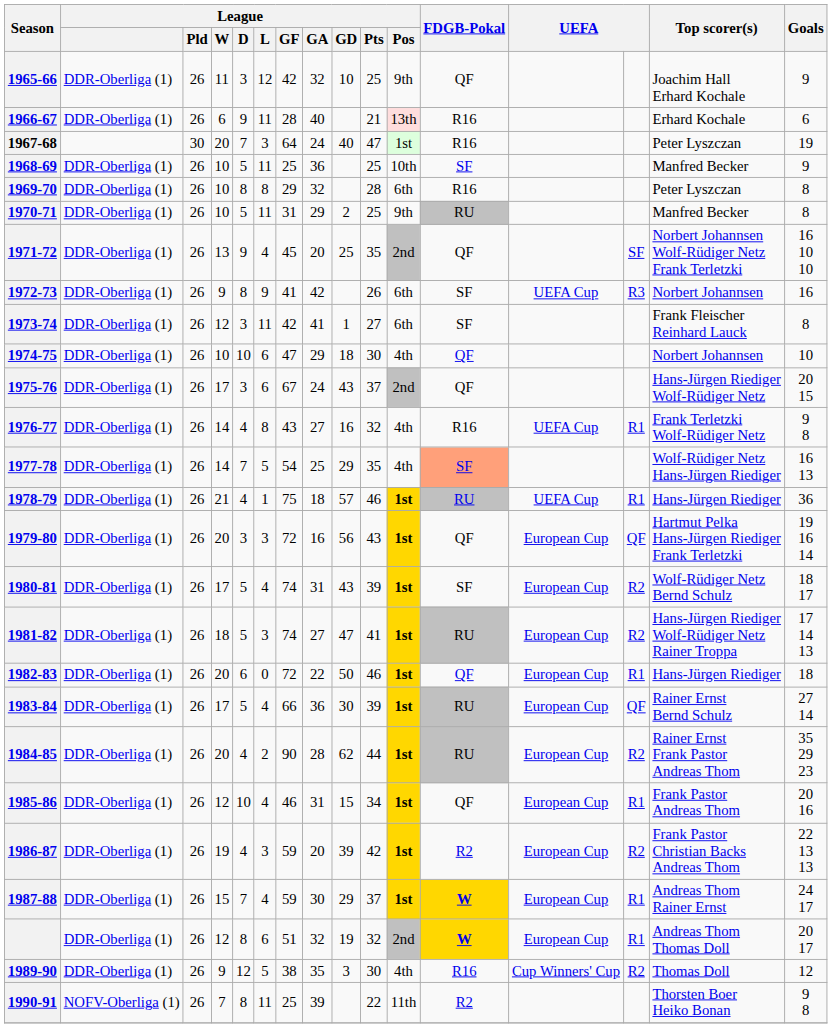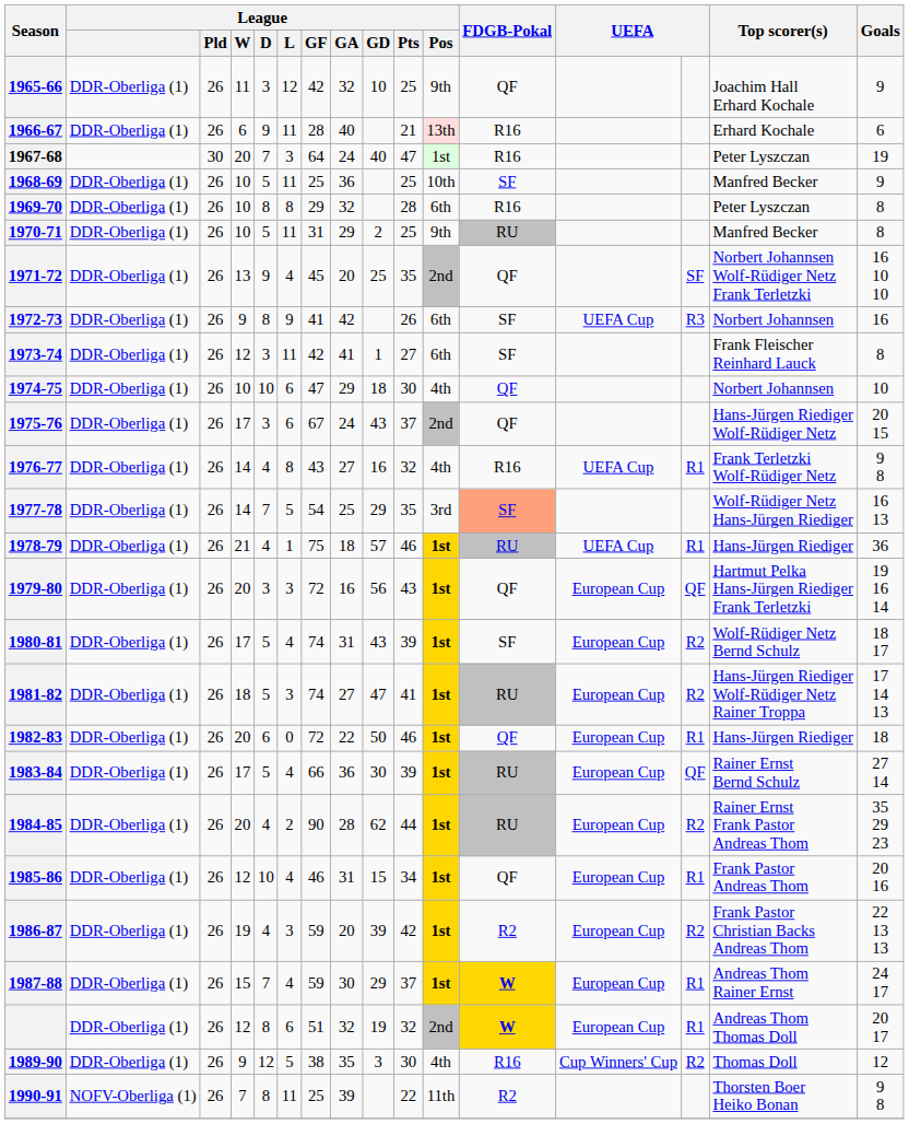 <table class="wikitable sortable" style="text-align: center">
 <tr>
 <th scope="col" rowspan=2>Season</th>
 <th colspan=10 class="unsortable">League</th>
 <th scope="col" rowspan=2><a href='#'>FDGB-Pokal</a></th>
 <th scope="col" rowspan=2 colspan=2 class="unsortable"><a href='#'>UEFA</a></th>
 <th scope="col" rowspan=2>Top scorer(s)</th>
 <th scope="col" rowspan=2>Goals</th>
 </tr>
 <tr>
 <th></th>
 <th>Pld</th>
 <th>W</th>
 <th>D</th>
 <th>L</th>
 <th>GF</th>
 <th>GA</th>
 <th>GD</th>
 <th>Pts</th>
 <th>Pos</th>
 </tr>
 <tr>
 <th scope="row"><a href='#'>1965-66</a></th>
 <td align=left><a href='#'>DDR-Oberliga</a> (1)</td>
 <td>26</td>
 <td>11</td>
 <td>3</td>
 <td>12</td>
 <td>42</td>
 <td>32</td>
 <td>10</td>
 <td>25</td>
 <td>9th</td>
 <td>QF</td>
 <td></td>
 <td></td>
 <td align=left><br> Joachim Hall<br> Erhard Kochale</td>
 <td>9</td>
 </tr>
 <tr>
 <th scope="row"><a href='#'>1966-67</a></th>
 <td align=left><a href='#'>DDR-Oberliga</a> (1)</td>
 <td>26</td>
 <td>6</td>
 <td>9</td>
 <td>11</td>
 <td>28</td>
 <td>40</td>
 <td></td>
 <td>21</td>
 <td style="background:#fdd;">13th</td>
 <td>R16</td>
 <td></td>
 <td></td>
 <td align=left> Erhard Kochale</td>
 <td>6</td>
 </tr>
 <tr>
 <th scope="row">1967-68</th>
 <td align=left></td>
 <td>30</td>
 <td>20</td>
 <td>7</td>
 <td>3</td>
 <td>64</td>
 <td>24</td>
 <td>40</td>
 <td>47</td>
 <td style="background:#dfd;">1st</td>
 <td>R16</td>
 <td></td>
 <td></td>
 <td align=left> Peter Lyszczan</td>
 <td>19</td>
 </tr>
 <tr>
 <th scope="row"><a href='#'>1968-69</a></th>
 <td align=left><a href='#'>DDR-Oberliga</a> (1)</td>
 <td>26</td>
 <td>10</td>
 <td>5</td>
 <td>11</td>
 <td>25</td>
 <td>36</td>
 <td></td>
 <td>25</td>
 <td>10th</td>
 <td><a href='#'>SF</a></td>
 <td></td>
 <td></td>
 <td align=left> Manfred Becker</td>
 <td>9</td>
 </tr>
 <tr>
 <th scope="row"><a href='#'>1969-70</a></th>
 <td align=left><a href='#'>DDR-Oberliga</a> (1)</td>
 <td>26</td>
 <td>10</td>
 <td>8</td>
 <td>8</td>
 <td>29</td>
 <td>32</td>
 <td></td>
 <td>28</td>
 <td>6th</td>
 <td>R16</td>
 <td></td>
 <td></td>
 <td align=left> Peter Lyszczan</td>
 <td>8<br></td>
 </tr>
 <tr>
 <th scope="row"><a href='#'>1970-71</a></th>
 <td align=left><a href='#'>DDR-Oberliga</a> (1)</td>
 <td>26</td>
 <td>10</td>
 <td>5</td>
 <td>11</td>
 <td>31</td>
 <td>29</td>
 <td>2</td>
 <td>25</td>
 <td>9th</td>
 <td style="background:silver;">RU</td>
 <td></td>
 <td></td>
 <td align=left> Manfred Becker</td>
 <td>8</td>
 </tr>
 <tr>
 <th scope="row"><a href='#'>1971-72</a></th>
 <td align=left><a href='#'>DDR-Oberliga</a> (1)</td>
 <td>26</td>
 <td>13</td>
 <td>9</td>
 <td>4</td>
 <td>45</td>
 <td>20</td>
 <td>25</td>
 <td>35</td>
 <td style="background:silver;">2nd</td>
 <td>QF</td>
 <td></td>
 <td><a href='#'>SF</a></td>
 <td align=left> <a href='#'>Norbert Johannsen</a><br> <a href='#'>Wolf-Rüdiger Netz</a><br> <a href='#'>Frank Terletzki</a></td>
 <td>16<br>10<br>10</td>
 </tr>
 <tr>
 <th scope="row"><a href='#'>1972-73</a></th>
 <td align=left><a href='#'>DDR-Oberliga</a> (1)</td>
 <td>26</td>
 <td>9</td>
 <td>8</td>
 <td>9</td>
 <td>41</td>
 <td>42</td>
 <td></td>
 <td>26</td>
 <td>6th</td>
 <td>SF</td>
 <td><a href='#'>UEFA Cup</a></td>
 <td><a href='#'>R3</a></td>
 <td align=left> <a href='#'>Norbert Johannsen</a></td>
 <td>16</td>
 </tr>
 <tr>
 <th scope="row"><a href='#'>1973-74</a></th>
 <td align=left><a href='#'>DDR-Oberliga</a> (1)</td>
 <td>26</td>
 <td>12</td>
 <td>3</td>
 <td>11</td>
 <td>42</td>
 <td>41</td>
 <td>1</td>
 <td>27</td>
 <td>6th</td>
 <td>SF</td>
 <td></td>
 <td></td>
 <td align=left> Frank Fleischer<br> <a href='#'>Reinhard Lauck</a></td>
 <td>8</td>
 </tr>
 <tr>
 <th scope="row"><a href='#'>1974-75</a></th>
 <td align=left><a href='#'>DDR-Oberliga</a> (1)</td>
 <td>26</td>
 <td>10</td>
 <td>10</td>
 <td>6</td>
 <td>47</td>
 <td>29</td>
 <td>18</td>
 <td>30</td>
 <td>4th</td>
 <td><a href='#'>QF</a></td>
 <td></td>
 <td></td>
 <td align=left> <a href='#'>Norbert Johannsen</a></td>
 <td>10</td>
 </tr>
 <tr>
 <th scope="row"><a href='#'>1975-76</a></th>
 <td align=left><a href='#'>DDR-Oberliga</a> (1)</td>
 <td>26</td>
 <td>17</td>
 <td>3</td>
 <td>6</td>
 <td>67</td>
 <td>24</td>
 <td>43</td>
 <td>37</td>
 <td style="background:silver;">2nd</td>
 <td>QF</td>
 <td></td>
 <td></td>
 <td align=left> <a href='#'>Hans-Jürgen Riediger</a><br> <a href='#'>Wolf-Rüdiger Netz</a></td>
 <td>20<br>15</td>
 </tr>
 <tr>
 <th scope="row"><a href='#'>1976-77</a></th>
 <td align=left><a href='#'>DDR-Oberliga</a> (1)</td>
 <td>26</td>
 <td>14</td>
 <td>4</td>
 <td>8</td>
 <td>43</td>
 <td>27</td>
 <td>16</td>
 <td>32</td>
 <td>4th</td>
 <td>R16</td>
 <td><a href='#'>UEFA Cup</a></td>
 <td><a href='#'>R1</a></td>
 <td align=left> <a href='#'>Frank Terletzki</a><br> <a href='#'>Wolf-Rüdiger Netz</a></td>
 <td>9<br>8</td>
 </tr>
 <tr>
 <th scope="row"><a href='#'>1977-78</a></th>
 <td align=left><a href='#'>DDR-Oberliga</a> (1)</td>
 <td>26</td>
 <td>14</td>
 <td>7</td>
 <td>5</td>
 <td>54</td>
 <td>25</td>
 <td>29</td>
 <td>35</td>
-<td>4th</td>
+<td>3rd</td>
 <td style="background: lightsalmon;"><a href='#'>SF</a></td>
 <td></td>
 <td></td>
 <td align=left> <a href='#'>Wolf-Rüdiger Netz</a><br> <a href='#'>Hans-Jürgen Riediger</a></td>
 <td>16<br>13</td>
 </tr>
 <tr>
 <th scope="row"><a href='#'>1978-79</a></th>
 <td align=left><a href='#'>DDR-Oberliga</a> (1)</td>
 <td>26</td>
 <td>21</td>
 <td>4</td>
 <td>1</td>
 <td>75</td>
 <td>18</td>
 <td>57</td>
 <td>46</td>
 <td style="background:gold;"><strong>1st</strong></td>
 <td style="background:silver;"><a href='#'>RU</a></td>
 <td><a href='#'>UEFA Cup</a></td>
 <td><a href='#'>R1</a></td>
 <td align=left> <a href='#'>Hans-Jürgen Riediger</a></td>
 <td>36</td>
 </tr>
 <tr>
 <th scope="row"><a href='#'>1979-80</a></th>
 <td align=left><a href='#'>DDR-Oberliga</a> (1)</td>
 <td>26</td>
 <td>20</td>
 <td>3</td>
 <td>3</td>
 <td>72</td>
 <td>16</td>
 <td>56</td>
 <td>43</td>
 <td style="background:gold;"><strong>1st</strong></td>
 <td>QF</td>
 <td><a href='#'>European Cup</a></td>
 <td><a href='#'>QF</a></td>
 <td align=left> <a href='#'>Hartmut Pelka</a><br> <a href='#'>Hans-Jürgen Riediger</a><br> <a href='#'>Frank Terletzki</a></td>
 <td>19<br>16<br>14</td>
 </tr>
 <tr>
 <th scope="row"><a href='#'>1980-81</a></th>
 <td align=left><a href='#'>DDR-Oberliga</a> (1)</td>
 <td>26</td>
 <td>17</td>
 <td>5</td>
 <td>4</td>
 <td>74</td>
 <td>31</td>
 <td>43</td>
 <td>39</td>
 <td style="background:gold;"><strong>1st</strong></td>
 <td>SF</td>
 <td><a href='#'>European Cup</a></td>
 <td><a href='#'>R2</a></td>
 <td align=left> <a href='#'>Wolf-Rüdiger Netz</a><br> <a href='#'>Bernd Schulz</a></td>
 <td>18<br>17</td>
 </tr>
 <tr>
 <th scope="row"><a href='#'>1981-82</a></th>
 <td align=left><a href='#'>DDR-Oberliga</a> (1)</td>
 <td>26</td>
 <td>18</td>
 <td>5</td>
 <td>3</td>
 <td>74</td>
 <td>27</td>
 <td>47</td>
 <td>41</td>
 <td style="background:gold;"><strong>1st</strong></td>
 <td style="background:silver;">RU</td>
 <td><a href='#'>European Cup</a></td>
 <td><a href='#'>R2</a></td>
 <td align=left> <a href='#'>Hans-Jürgen Riediger</a><br> <a href='#'>Wolf-Rüdiger Netz</a><br> <a href='#'>Rainer Troppa</a></td>
 <td>17<br>14<br>13</td>
 </tr>
 <tr>
 <th scope="row"><a href='#'>1982-83</a></th>
 <td align=left><a href='#'>DDR-Oberliga</a> (1)</td>
 <td>26</td>
 <td>20</td>
 <td>6</td>
 <td>0</td>
 <td>72</td>
 <td>22</td>
 <td>50</td>
 <td>46</td>
 <td style="background:gold;"><strong>1st</strong></td>
 <td><a href='#'>QF</a></td>
 <td><a href='#'>European Cup</a></td>
 <td><a href='#'>R1</a></td>
 <td align=left> <a href='#'>Hans-Jürgen Riediger</a></td>
 <td>18</td>
 </tr>
 <tr>
 <th scope="row"><a href='#'>1983-84</a></th>
 <td align=left><a href='#'>DDR-Oberliga</a> (1)</td>
 <td>26</td>
 <td>17</td>
 <td>5</td>
 <td>4</td>
 <td>66</td>
 <td>36</td>
 <td>30</td>
 <td>39</td>
 <td style="background:gold;"><strong>1st</strong></td>
 <td style="background:silver;">RU</td>
 <td><a href='#'>European Cup</a></td>
 <td><a href='#'>QF</a></td>
 <td align=left> <a href='#'>Rainer Ernst</a><br> <a href='#'>Bernd Schulz</a></td>
 <td>27<br>14</td>
 </tr>
 <tr>
 <th scope="row"><a href='#'>1984-85</a></th>
 <td align=left><a href='#'>DDR-Oberliga</a> (1)</td>
 <td>26</td>
 <td>20</td>
 <td>4</td>
 <td>2</td>
 <td>90</td>
 <td>28</td>
 <td>62</td>
 <td>44</td>
 <td style="background:gold;"><strong>1st</strong></td>
 <td style="background:silver;">RU</td>
 <td><a href='#'>European Cup</a></td>
 <td><a href='#'>R2</a></td>
 <td align=left> <a href='#'>Rainer Ernst</a><br> <a href='#'>Frank Pastor</a><br> <a href='#'>Andreas Thom</a></td>
 <td>35<br>29<br>23</td>
 </tr>
 <tr>
 <th scope="row"><a href='#'>1985-86</a></th>
 <td align=left><a href='#'>DDR-Oberliga</a> (1)</td>
 <td>26</td>
 <td>12</td>
 <td>10</td>
 <td>4</td>
 <td>46</td>
 <td>31</td>
 <td>15</td>
 <td>34</td>
 <td style="background:gold;"><strong>1st</strong></td>
 <td>QF</td>
 <td><a href='#'>European Cup</a></td>
 <td><a href='#'>R1</a></td>
 <td align=left> <a href='#'>Frank Pastor</a><br> <a href='#'>Andreas Thom</a></td>
 <td>20<br>16</td>
 </tr>
 <tr>
 <th scope="row"><a href='#'>1986-87</a></th>
 <td align=left><a href='#'>DDR-Oberliga</a> (1)</td>
 <td>26</td>
 <td>19</td>
 <td>4</td>
 <td>3</td>
 <td>59</td>
 <td>20</td>
 <td>39</td>
 <td>42</td>
 <td style="background:gold;"><strong>1st</strong></td>
 <td><a href='#'>R2</a></td>
 <td><a href='#'>European Cup</a></td>
 <td><a href='#'>R2</a></td>
 <td align=left> <a href='#'>Frank Pastor</a><br> <a href='#'>Christian Backs</a><br> <a href='#'>Andreas Thom</a></td>
 <td>22<br>13<br>13</td>
 </tr>
 <tr>
 <th scope="row"><a href='#'>1987-88</a></th>
 <td align=left><a href='#'>DDR-Oberliga</a> (1)</td>
 <td>26</td>
 <td>15</td>
 <td>7</td>
 <td>4</td>
 <td>59</td>
 <td>30</td>
 <td>29</td>
 <td>37</td>
 <td style="background:gold;"><strong>1st</strong></td>
 <td style="background:gold;"><strong><a href='#'>W</a></strong></td>
 <td><a href='#'>European Cup</a></td>
 <td><a href='#'>R1</a></td>
 <td align=left> <a href='#'>Andreas Thom</a><br> <a href='#'>Rainer Ernst</a></td>
 <td>24<br>17</td>
 </tr>
 <tr>
 <th></th>
 <td align=left><a href='#'>DDR-Oberliga</a> (1)</td>
 <td>26</td>
 <td>12</td>
 <td>8</td>
 <td>6</td>
 <td>51</td>
 <td>32</td>
 <td>19</td>
 <td>32</td>
 <td style="background:silver;">2nd</td>
 <td style="background:gold;"><strong><a href='#'>W</a></strong></td>
 <td><a href='#'>European Cup</a></td>
 <td><a href='#'>R1</a></td>
 <td align=left> <a href='#'>Andreas Thom</a><br> <a href='#'>Thomas Doll</a></td>
 <td>20<br>17</td>
 </tr>
 <tr>
 <th scope="row"><a href='#'>1989-90</a></th>
 <td align=left><a href='#'>DDR-Oberliga</a> (1)</td>
 <td>26</td>
 <td>9</td>
 <td>12</td>
 <td>5</td>
 <td>38</td>
 <td>35</td>
 <td>3</td>
 <td>30</td>
 <td>4th</td>
 <td><a href='#'>R16</a></td>
 <td><a href='#'>Cup Winners' Cup</a></td>
 <td><a href='#'>R2</a></td>
 <td align=left> <a href='#'>Thomas Doll</a></td>
 <td>12</td>
 </tr>
 <tr>
 <th scope="row"><a href='#'>1990-91</a></th>
 <td align=left><a href='#'>NOFV-Oberliga</a> (1)</td>
 <td>26</td>
 <td>7</td>
 <td>8</td>
 <td>11</td>
 <td>25</td>
 <td>39</td>
 <td></td>
 <td>22</td>
 <td>11th</td>
 <td><a href='#'>R2</a></td>
 <td></td>
 <td></td>
 <td align=left> <a href='#'>Thorsten Boer</a><br> <a href='#'>Heiko Bonan</a></td>
 <td>9<br>8</td>
 </tr>
 <tr>
 </tr>
 </table>
